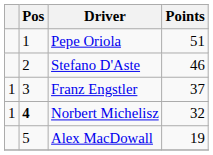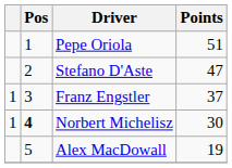 <table class="wikitable" style="font-size: 95%;">
 <tr>
 <th></th>
 <th>Pos</th>
 <th>Driver</th>
 <th>Points</th>
 </tr>
 <tr>
 <td align="left"></td>
 <td>1</td>
 <td> <a href='#'>Pepe Oriola</a></td>
 <td align="right">51</td>
 </tr>
 <tr>
 <td align="left"></td>
 <td>2</td>
 <td> <a href='#'>Stefano D'Aste</a></td>
-<td align="right">46</td>
+<td align="right">47</td>
 </tr>
 <tr>
 <td align="left"> 1</td>
 <td>3</td>
 <td> <a href='#'>Franz Engstler</a></td>
 <td align="right">37</td>
 </tr>
 <tr>
 <td align="left"> 1</td>
 <td><strong>4</strong></td>
 <td> <a href='#'>Norbert Michelisz</a></td>
-<td align="right">32</td>
+<td align="right">30</td>
 </tr>
 <tr>
 <td align="left"></td>
 <td>5</td>
 <td> <a href='#'>Alex MacDowall</a></td>
 <td align="right">19</td>
 </tr>
 <tr>
 </tr>
 </table>
